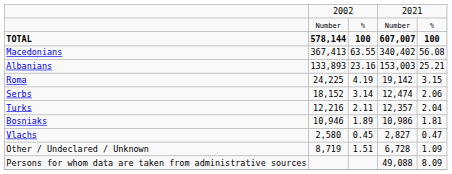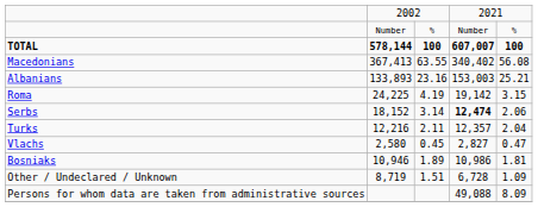 <table class="wikitable">
 <tr>
 <td></td>
 <td colspan="2" align="center">2002</td>
 <td colspan="2" align="center">2021</td>
 </tr>
 <tr>
 <td></td>
 <td align="center"><small>Number</small></td>
 <td align="center"><small>%</small></td>
 <td align="center"><small>Number</small></td>
 <td align="center"><small>%</small></td>
 </tr>
 <tr>
 <td><strong>TOTAL</strong></td>
 <td align="center"><strong>578,144</strong></td>
 <td align="center"><strong>100</strong></td>
 <td align="center"><strong>607,007</strong></td>
 <td align="center"><strong>100</strong></td>
 </tr>
 <tr>
 <td><a href='#'>Macedonians</a></td>
 <td align="center">367,413</td>
 <td align="center">63.55</td>
 <td align="center">340,402</td>
 <td align="center">56.08</td>
 </tr>
 <tr>
 <td><a href='#'>Albanians</a></td>
 <td align="center">133,893</td>
 <td align="center">23.16</td>
 <td align="center">153,003</td>
 <td align="center">25.21</td>
 </tr>
 <tr>
 <td><a href='#'>Roma</a></td>
 <td align="center">24,225</td>
 <td align="center">4.19</td>
 <td align="center">19,142</td>
 <td align="center">3.15</td>
 </tr>
 <tr>
 <td><a href='#'>Serbs</a></td>
 <td align="center">18,152</td>
 <td align="center">3.14</td>
-<td align="center">12,474</td>
+<td align="center"><strong>12,474</strong></td>
 <td align="center">2.06</td>
 </tr>
 <tr>
 <td><a href='#'>Turks</a></td>
 <td align="center">12,216</td>
 <td align="center">2.11</td>
 <td align="center">12,357</td>
 <td align="center">2.04</td>
 </tr>
 <tr>
+<td><a href='#'>Vlachs</a></td>
+<td align="center">2,580</td>
+<td align="center">0.45</td>
+<td align="center">2,827</td>
+<td align="center">0.47</td>
+</tr>
+<tr>
 <td><a href='#'>Bosniaks</a></td>
 <td align="center">10,946</td>
 <td align="center">1.89</td>
 <td align="center">10,986</td>
 <td align="center">1.81</td>
-</tr>
-<tr>
-<td><a href='#'>Vlachs</a></td>
-<td align="center">2,580</td>
-<td align="center">0.45</td>
-<td align="center">2,827</td>
-<td align="center">0.47</td>
 </tr>
 <tr>
 <td>Other / Undeclared / Unknown</td>
 <td align="center">8,719</td>
 <td align="center">1.51</td>
 <td align="center">6,728</td>
 <td align="center">1.09</td>
 </tr>
 <tr>
 <td>Persons for whom data are taken from administrative sources</td>
 <td></td>
 <td></td>
 <td align="center">49,088</td>
 <td align="center">8.09</td>
 </tr>
 <tr>
 </tr>
 </table>
